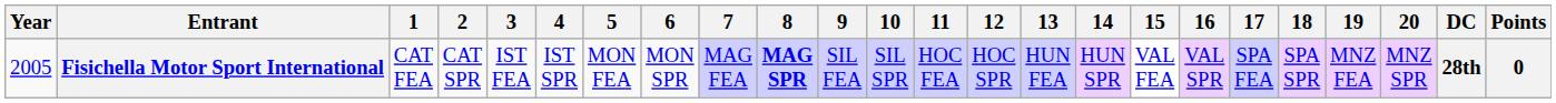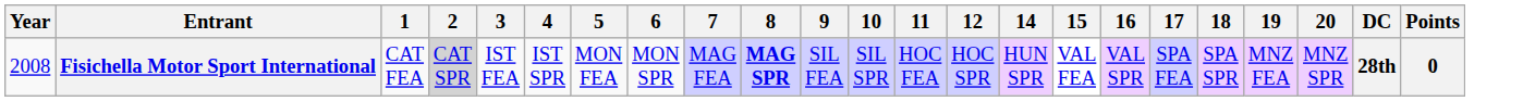 <table class=wikitable style="text-align:center; font-size:85%">
 <tr>
 <th>Year</th>
 <th>Entrant</th>
 <th>1</th>
 <th>2</th>
 <th>3</th>
 <th>4</th>
 <th>5</th>
 <th>6</th>
 <th>7</th>
 <th>8</th>
 <th>9</th>
 <th>10</th>
 <th>11</th>
 <th>12</th>
-<th>13</th>
 <th>14</th>
 <th>15</th>
 <th>16</th>
 <th>17</th>
 <th>18</th>
 <th>19</th>
 <th>20</th>
 <th>DC</th>
 <th>Points</th>
 </tr>
 <tr>
-<td><a href='#'>2005</a></td>
+<td><a href='#'>2008</a></td>
 <th nowrap><a href='#'>Fisichella Motor Sport International</a></th>
 <td><a href='#'>CAT<br>FEA</a></td>
-<td><a href='#'>CAT<br>SPR</a></td>
+<td style="background: lightgrey;"><a href='#'>CAT<br>SPR</a></td>
 <td><a href='#'>IST<br>FEA</a></td>
 <td><a href='#'>IST<br>SPR</a></td>
 <td><a href='#'>MON<br>FEA</a></td>
 <td><a href='#'>MON<br>SPR</a></td>
 <td style="background:#CFCFFF;"><a href='#'>MAG<br>FEA</a><br></td>
 <td style="background:#CFCFFF;"><strong><a href='#'>MAG<br>SPR</a><br></strong></td>
 <td style="background:#CFCFFF;"><a href='#'>SIL<br>FEA</a><br></td>
 <td style="background:#CFCFFF;"><a href='#'>SIL<br>SPR</a><br></td>
 <td style="background:#CFCFFF;"><a href='#'>HOC<br>FEA</a><br></td>
 <td style="background:#CFCFFF;"><a href='#'>HOC<br>SPR</a><br></td>
-<td style="background:#CFCFFF;"><a href='#'>HUN<br>FEA</a><br></td>
 <td style="background:#EFCFFF;"><a href='#'>HUN<br>SPR</a><br></td>
 <td style="background:#FFFFFF;"><a href='#'>VAL<br>FEA</a><br></td>
 <td style="background:#EFCFFF;"><a href='#'>VAL<br>SPR</a><br></td>
 <td style="background:#CFCFFF;"><a href='#'>SPA<br>FEA</a><br></td>
 <td style="background:#EFCFFF;"><a href='#'>SPA<br>SPR</a><br></td>
 <td style="background:#EFCFFF;"><a href='#'>MNZ<br>FEA</a><br></td>
 <td style="background:#EFCFFF;"><a href='#'>MNZ<br>SPR</a><br></td>
 <th>28th</th>
 <th>0</th>
 </tr>
 </table>
